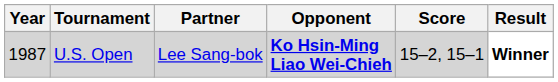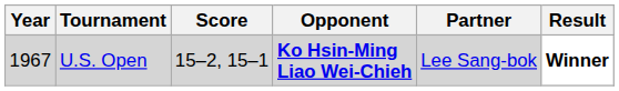 <table class="sortable wikitable" style="font-size: 90%;">
 <tr>
 <th>Year</th>
 <th>Tournament</th>
+<th>Score</th>
+<th>Opponent</th>
 <th>Partner</th>
-<th>Opponent</th>
-<th>Score</th>
 <th>Result</th>
 </tr>
 <tr style="background:#D5D5D5">
-<td align="center">1987</td>
+<td align="center">1967</td>
 <td><a href='#'>U.S. Open</a></td>
+<td>15–2, 15–1</td>
+<td><strong> <a href='#'>Ko Hsin-Ming</a><br> <a href='#'>Liao Wei-Chieh</a></strong></td>
 <td> <a href='#'>Lee Sang-bok</a></td>
-<td><strong> <a href='#'>Ko Hsin-Ming</a><br> <a href='#'>Liao Wei-Chieh</a></strong></td>
-<td>15–2, 15–1</td>
 <td style="text-align:left; background:white"> <strong>Winner</strong></td>
 </tr>
 </table>
